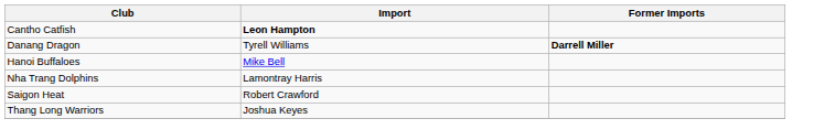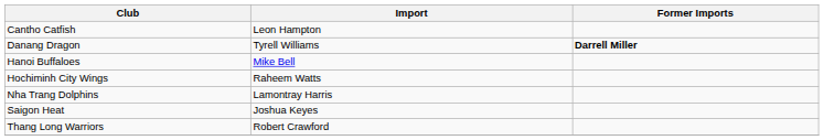 <table class="wikitable" style="font-size:90%;">
 <tr>
 <th style="width:13%">Club</th>
 <th style="width:17%">Import</th>
 <th style="width:13%">Former Imports</th>
 </tr>
 <tr>
 <td>Cantho Catfish</td>
-<td><strong> Leon Hampton</strong></td>
+<td> Leon Hampton</td>
 <td></td>
 </tr>
 <tr>
 <td>Danang Dragon</td>
 <td> Tyrell Williams</td>
 <td><strong> Darrell Miller</strong></td>
 </tr>
 <tr>
 <td>Hanoi Buffaloes</td>
 <td> <a href='#'>Mike Bell</a></td>
 <td></td>
 </tr>
 <tr>
+<td>Hochiminh City Wings</td>
+<td> Raheem Watts</td>
+<td></td>
+</tr>
+<tr>
 <td>Nha Trang Dolphins</td>
 <td> Lamontray Harris</td>
 <td></td>
 </tr>
 <tr>
 <td>Saigon Heat</td>
-<td> Robert Crawford</td>
+<td> Joshua Keyes</td>
 <td></td>
 </tr>
 <tr>
 <td>Thang Long Warriors</td>
-<td> Joshua Keyes</td>
+<td> Robert Crawford</td>
 <td></td>
 </tr>
 <tr>
 </tr>
 </table>
